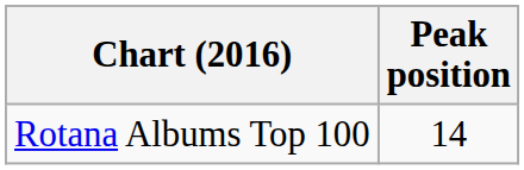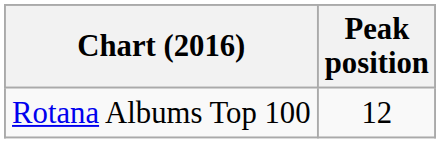 <table class="wikitable">
 <tr>
 <th>Chart (2016)</th>
 <th>Peak<br>position</th>
 </tr>
 <tr>
 <td><a href='#'>Rotana</a> Albums Top 100</td>
-<td style="text-align:center;">14</td>
+<td style="text-align:center;">12</td>
 </tr>
 </table>
